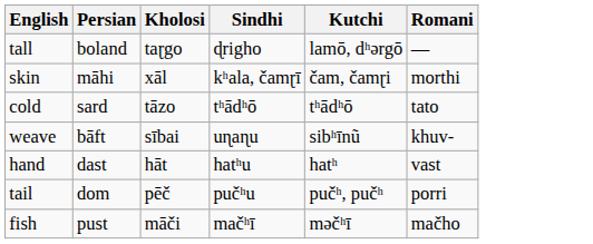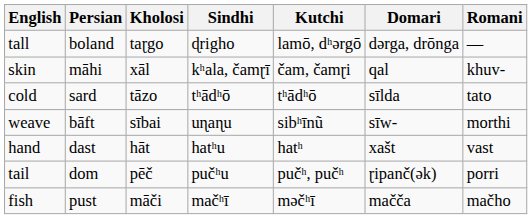 <table class=wikitable>
 <tr>
 <th>English</th>
 <th>Persian</th>
 <th>Kholosi</th>
 <th>Sindhi</th>
 <th>Kutchi</th>
+<th>Domari</th>
 <th>Romani</th>
 </tr>
 <tr>
 <td>tall</td>
 <td>boland</td>
 <td>taɽgo</td>
 <td>ɖrigho</td>
 <td>lamō, dʰərgō</td>
+<td>dərga, drōnga</td>
 <td>—</td>
 </tr>
 <tr>
 <td>skin</td>
 <td>māhi</td>
 <td>xāl</td>
 <td>kʰala, čamɽī</td>
 <td>čam, čamɽi</td>
-<td>morthi</td>
+<td>qal</td>
+<td>khuv-</td>
 </tr>
 <tr>
 <td>cold</td>
 <td>sard</td>
 <td>tāzo</td>
 <td>tʰādʰō</td>
 <td>tʰādʰō</td>
+<td>sīlda</td>
 <td>tato</td>
 </tr>
 <tr>
 <td>weave</td>
 <td>bāft</td>
 <td>sībai</td>
 <td>uɳaɳu</td>
 <td>sibʰīnũ</td>
-<td>khuv-</td>
+<td>sīw-</td>
+<td>morthi</td>
 </tr>
 <tr>
 <td>hand</td>
 <td>dast</td>
 <td>hāt</td>
 <td>hatʰu</td>
 <td>hatʰ</td>
+<td>xašt</td>
 <td>vast</td>
 </tr>
 <tr>
 <td>tail</td>
 <td>dom</td>
 <td>pēč</td>
 <td>pučʰu</td>
 <td>pučʰ, pučʰ</td>
+<td>ɽipanč(ək)</td>
 <td>porri</td>
 </tr>
 <tr>
 <td>fish</td>
 <td>pust</td>
 <td>māči</td>
 <td>mačʰī</td>
 <td>məčʰī</td>
+<td>mačča</td>
 <td>mačho</td>
 </tr>
 </table>
